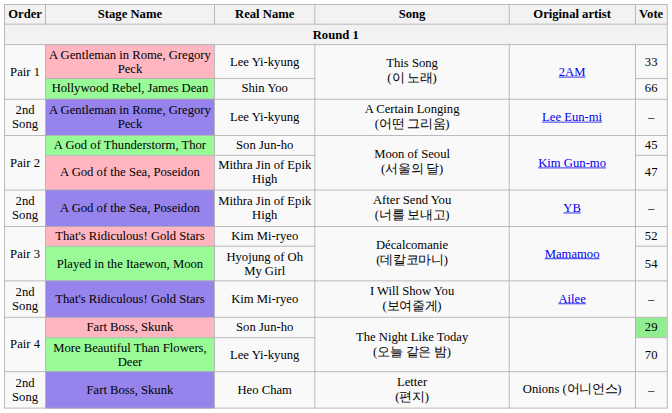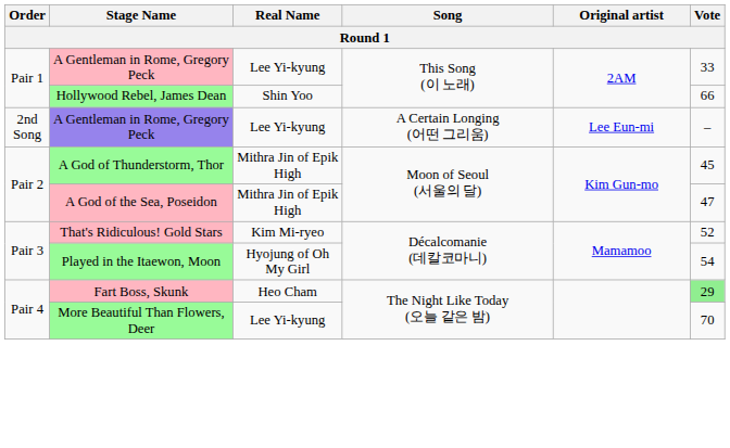 <table class="wikitable" style="text-align:center; width:95%;">
 <tr>
 <th style="width:1%;">Order</th>
 <th style="width:20%;">Stage Name</th>
 <th style="width:12%;">Real Name</th>
 <th style="width:23%;">Song</th>
 <th style="width:15%;">Original artist</th>
 <th style="width:1%;">Vote</th>
 </tr>
 <tr>
 <th colspan=6>Round 1</th>
 </tr>
 <tr>
 <td rowspan=2>Pair 1</td>
 <td bgcolor="lightpink">A Gentleman in Rome, Gregory Peck</td>
 <td>Lee Yi-kyung</td>
 <td rowspan=2>This Song<br>(이 노래)</td>
 <td rowspan=2><a href='#'>2AM</a></td>
 <td>33</td>
 </tr>
 <tr>
 <td bgcolor="palegreen">Hollywood Rebel, James Dean</td>
 <td>Shin Yoo</td>
 <td>66</td>
 </tr>
 <tr>
 <td>2nd Song</td>
 <td bgcolor="#9683EC">A Gentleman in Rome, Gregory Peck</td>
 <td>Lee Yi-kyung</td>
 <td>A Certain Longing<br>(어떤 그리움)</td>
 <td><a href='#'>Lee Eun-mi</a></td>
 <td>–</td>
 </tr>
 <tr>
 <td rowspan=2>Pair 2</td>
 <td bgcolor="palegreen">A God of Thunderstorm, Thor</td>
-<td>Son Jun-ho</td>
+<td>Mithra Jin of Epik High</td>
 <td rowspan=2>Moon of Seoul<br>(서울의 달)</td>
 <td rowspan=2><a href='#'>Kim Gun-mo</a></td>
 <td>45</td>
 </tr>
 <tr>
 <td bgcolor="lightpink">A God of the Sea, Poseidon</td>
 <td>Mithra Jin of Epik High</td>
 <td>47</td>
-</tr>
-<tr>
-<td>2nd Song</td>
-<td bgcolor="#9683EC">A God of the Sea, Poseidon</td>
-<td>Mithra Jin of Epik High</td>
-<td>After Send You<br>(너를 보내고)</td>
-<td><a href='#'>YB</a></td>
-<td>–</td>
 </tr>
 <tr>
 <td rowspan=2>Pair 3</td>
 <td bgcolor="lightpink">That's Ridiculous! Gold Stars</td>
 <td>Kim Mi-ryeo</td>
 <td rowspan=2>Décalcomanie<br>(데칼코마니)</td>
 <td rowspan=2><a href='#'>Mamamoo</a></td>
 <td>52</td>
 </tr>
 <tr>
 <td bgcolor="palegreen">Played in the Itaewon, Moon</td>
 <td>Hyojung of Oh My Girl</td>
 <td>54</td>
 </tr>
 <tr>
-<td>2nd Song</td>
-<td bgcolor="#9683EC">That's Ridiculous! Gold Stars</td>
-<td>Kim Mi-ryeo</td>
-<td>I Will Show You<br>(보여줄게)</td>
-<td><a href='#'>Ailee</a></td>
-<td>–</td>
-</tr>
-<tr>
 <td rowspan=2>Pair 4</td>
 <td bgcolor="lightpink">Fart Boss, Skunk</td>
-<td>Son Jun-ho</td>
+<td>Heo Cham</td>
 <td rowspan=2>The Night Like Today<br>(오늘 같은 밤)</td>
 <td rowspan=2></td>
 <td style="background: lightgreen;">29</td>
 </tr>
 <tr>
 <td bgcolor="palegreen">More Beautiful Than Flowers, Deer</td>
 <td>Lee Yi-kyung</td>
 <td>70</td>
 </tr>
-<tr>
-<td>2nd Song</td>
-<td bgcolor="#9683EC">Fart Boss, Skunk</td>
-<td>Heo Cham</td>
-<td>Letter<br>(편지)</td>
-<td>Onions (어니언스)</td>
-<td>–</td>
-</tr>
 </table>
